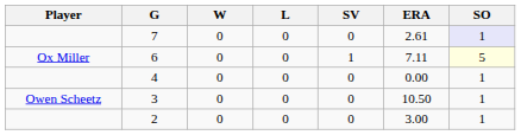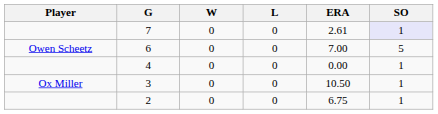 <table class="wikitable sortable">
 <tr>
 <th bgcolor="#DDDDFF" width="16%">Player</th>
 <th bgcolor="#DDDDFF" width="9%">G</th>
 <th bgcolor="#DDDDFF" width="9%">W</th>
 <th bgcolor="#DDDDFF" width="9%">L</th>
-<th bgcolor="#DDDDFF" width="9%">SV</th>
 <th bgcolor="#DDDDFF" width="9%">ERA</th>
 <th bgcolor="#DDDDFF" width="9%">SO</th>
 </tr>
 <tr align="center">
 <td></td>
 <td>7</td>
 <td>0</td>
 <td>0</td>
-<td>0</td>
 <td>2.61</td>
 <td style="background: lavender;">1</td>
 </tr>
 <tr align="center">
-<td><a href='#'>Ox Miller</a></td>
+<td><a href='#'>Owen Scheetz</a></td>
 <td>6</td>
 <td>0</td>
 <td>0</td>
-<td>1</td>
-<td>7.11</td>
-<td style="background: lightyellow;">5</td>
+<td>7.00</td>
+<td>5</td>
 </tr>
 <tr align="center">
 <td></td>
 <td>4</td>
 <td>0</td>
 <td>0</td>
-<td>0</td>
 <td>0.00</td>
 <td>1</td>
 </tr>
 <tr align="center">
-<td><a href='#'>Owen Scheetz</a></td>
+<td><a href='#'>Ox Miller</a></td>
 <td>3</td>
-<td>0</td>
 <td>0</td>
 <td>0</td>
 <td>10.50</td>
 <td>1</td>
 </tr>
 <tr align="center">
 <td></td>
 <td>2</td>
 <td>0</td>
 <td>0</td>
-<td>0</td>
-<td>3.00</td>
+<td>6.75</td>
 <td>1</td>
 </tr>
 </table>
